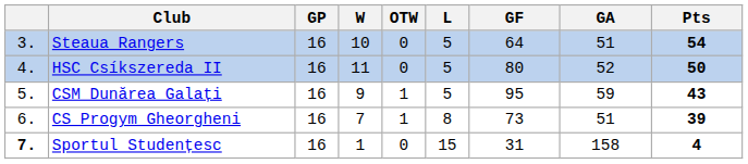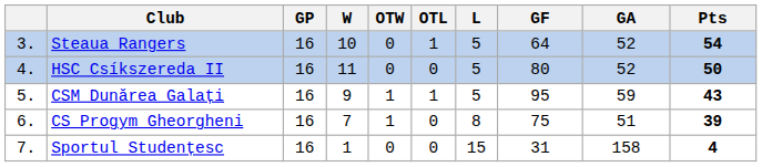 <table class="wikitable">
 <tr>
 <th width="30"></th>
 <th width="200">Club</th>
 <th width="30">GP</th>
 <th width="30">W</th>
 <th width="30">OTW</th>
+<th width="30">OTL</th>
 <th width="30">L</th>
 <th width="70">GF</th>
 <th width="70">GA</th>
 <th width="70">Pts</th>
 </tr>
 <tr bgcolor="#BCD2EE" align="center">
 <td>3.</td>
 <td align="left"><a href='#'>Steaua Rangers</a></td>
 <td>16</td>
 <td>10</td>
 <td>0</td>
+<td>1</td>
 <td>5</td>
 <td>64</td>
-<td>51</td>
+<td>52</td>
 <td><strong>54</strong></td>
 </tr>
 <tr bgcolor="#BCD2EE" align="center">
 <td>4.</td>
 <td align="left"><a href='#'>HSC Csíkszereda II</a></td>
 <td>16</td>
 <td>11</td>
+<td>0</td>
 <td>0</td>
 <td>5</td>
 <td>80</td>
 <td>52</td>
 <td><strong>50</strong></td>
 </tr>
 <tr bgcolor="#FFFFFF" align="center">
 <td>5.</td>
 <td align="left"><a href='#'>CSM Dunărea Galați</a></td>
 <td>16</td>
 <td>9</td>
 <td>1</td>
+<td>1</td>
 <td>5</td>
 <td>95</td>
 <td>59</td>
 <td><strong>43</strong></td>
 </tr>
 <tr bgcolor="#FFFFFF" align="center">
 <td>6.</td>
 <td align="left"><a href='#'>CS Progym Gheorgheni</a></td>
 <td>16</td>
 <td>7</td>
 <td>1</td>
+<td>0</td>
 <td>8</td>
-<td>73</td>
+<td>75</td>
 <td>51</td>
 <td><strong>39</strong></td>
 </tr>
 <tr bgcolor="#FFFFFF" align="center">
-<td><strong>7.</strong></td>
+<td>7.</td>
 <td align="left"><a href='#'>Sportul Studențesc</a></td>
 <td>16</td>
 <td>1</td>
+<td>0</td>
 <td>0</td>
 <td>15</td>
 <td>31</td>
 <td>158</td>
 <td><strong>4</strong></td>
 </tr>
 </table>
